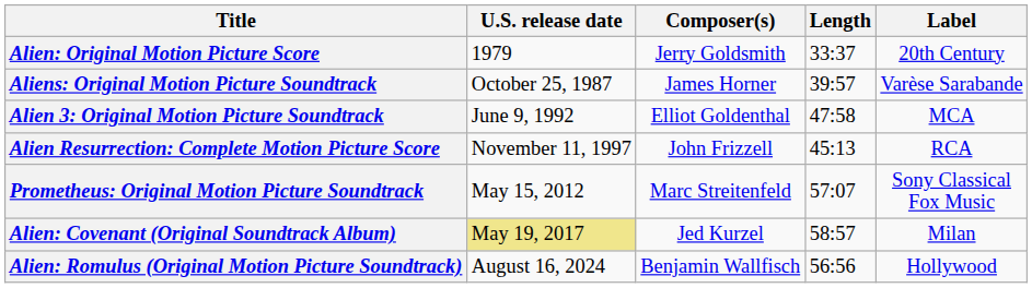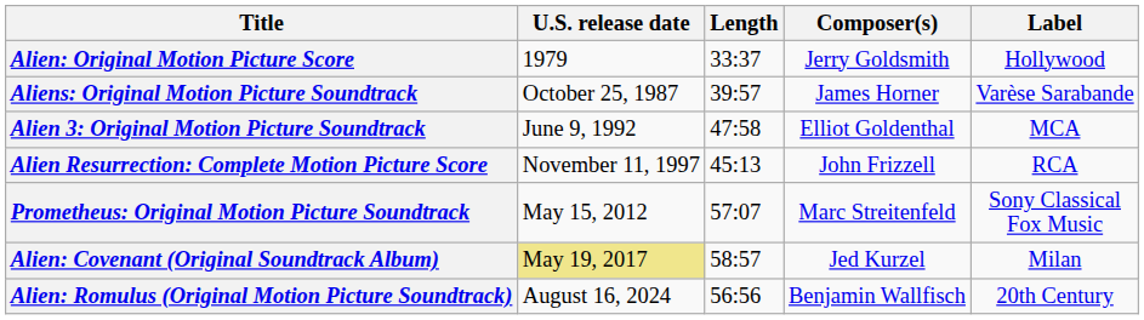 <table class="wikitable plainrowheaders" style="text-align:center;">
 <tr>
 <th scope="col">Title</th>
 <th scope="col">U.S. release date</th>
+<th scope="col">Length</th>
 <th scope="col">Composer(s)</th>
-<th scope="col">Length</th>
 <th scope="col">Label</th>
 </tr>
 <tr>
 <th scope="row" style="text-align:left"><em><a href='#'>Alien: Original Motion Picture Score</a></em></th>
 <td style="text-align:left">1979</td>
+<td style="text-align:left">33:37</td>
 <td><a href='#'>Jerry Goldsmith</a></td>
-<td style="text-align:left">33:37</td>
-<td><a href='#'>20th Century</a></td>
+<td><a href='#'>Hollywood</a></td>
 </tr>
 <tr>
 <th scope="row" style="text-align:left"><em><a href='#'>Aliens: Original Motion Picture Soundtrack</a></em></th>
 <td style="text-align:left">October 25, 1987</td>
+<td style="text-align:left">39:57</td>
 <td><a href='#'>James Horner</a></td>
-<td style="text-align:left">39:57</td>
 <td><a href='#'>Varèse Sarabande</a></td>
 </tr>
 <tr>
 <th scope="row" style="text-align:left"><em><a href='#'>Alien 3: Original Motion Picture Soundtrack</a></em></th>
 <td style="text-align:left">June 9, 1992</td>
+<td style="text-align:left">47:58</td>
 <td><a href='#'>Elliot Goldenthal</a></td>
-<td style="text-align:left">47:58</td>
 <td><a href='#'>MCA</a></td>
 </tr>
 <tr>
 <th scope="row" style="text-align:left"><em><a href='#'>Alien Resurrection: Complete Motion Picture Score</a></em></th>
 <td style="text-align:left">November 11, 1997</td>
+<td style="text-align:left">45:13</td>
 <td><a href='#'>John Frizzell</a></td>
-<td style="text-align:left">45:13</td>
 <td><a href='#'>RCA</a></td>
 </tr>
 <tr>
 <th scope="row" style="text-align:left"><em><a href='#'>Prometheus: Original Motion Picture Soundtrack</a></em></th>
 <td style="text-align:left">May 15, 2012</td>
+<td style="text-align:left">57:07</td>
 <td><a href='#'>Marc Streitenfeld</a></td>
-<td style="text-align:left">57:07</td>
 <td><a href='#'>Sony Classical</a><br><a href='#'>Fox Music</a></td>
 </tr>
 <tr>
 <th scope="row" style="text-align:left"><em><a href='#'>Alien: Covenant (Original Soundtrack Album)</a></em></th>
 <td style="background: khaki; text-align:left">May 19, 2017</td>
+<td style="text-align:left">58:57</td>
 <td><a href='#'>Jed Kurzel</a></td>
-<td style="text-align:left">58:57</td>
 <td><a href='#'>Milan</a></td>
 </tr>
 <tr>
 <th scope="row" style="text-align:left"><a href='#'><em>Alien: Romulus (Original Motion Picture Soundtrack)</em></a></th>
 <td style="text-align:left">August 16, 2024</td>
+<td style="text-align:left">56:56</td>
 <td><a href='#'>Benjamin Wallfisch</a></td>
-<td style="text-align:left">56:56</td>
-<td><a href='#'>Hollywood</a></td>
+<td><a href='#'>20th Century</a></td>
 </tr>
 </table>
